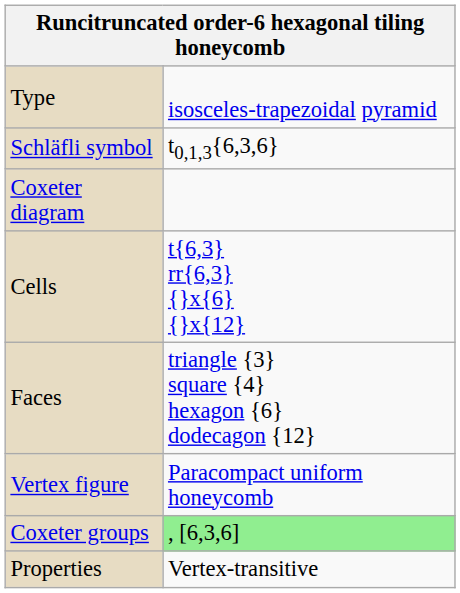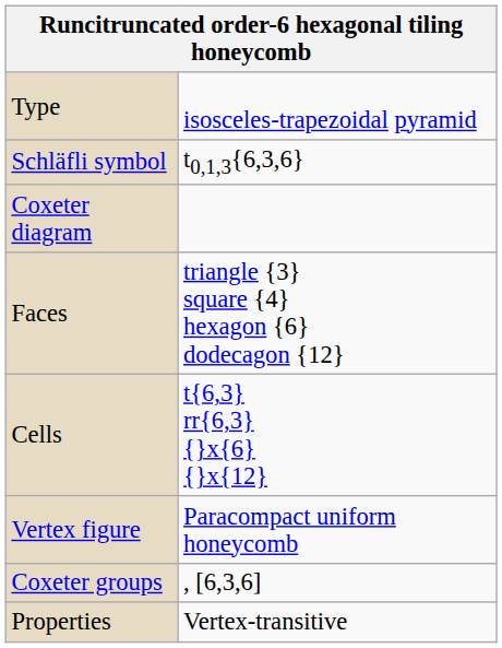 <table class="wikitable" align="right" style="margin-left:10px" width="320">
 <tr>
 <th bgcolor=#e7dcc3 colspan=2>Runcitruncated order-6 hexagonal tiling honeycomb</th>
 </tr>
 <tr>
 <td bgcolor=#e7dcc3>Type</td>
 <td><br><a href='#'>isosceles-trapezoidal</a> <a href='#'>pyramid</a></td>
 </tr>
 <tr>
 <td bgcolor=#e7dcc3><a href='#'>Schläfli symbol</a></td>
 <td>t<sub>0,1,3</sub>{6,3,6}</td>
 </tr>
 <tr>
 <td bgcolor=#e7dcc3><a href='#'>Coxeter diagram</a></td>
 <td></td>
 </tr>
 <tr>
+<td bgcolor=#e7dcc3>Faces</td>
+<td><a href='#'>triangle</a> {3}<br><a href='#'>square</a> {4}<br><a href='#'>hexagon</a> {6}<br><a href='#'>dodecagon</a> {12}</td>
+</tr>
+<tr>
 <td bgcolor=#e7dcc3>Cells</td>
 <td><a href='#'>t{6,3}</a> <br><a href='#'>rr{6,3}</a> <br><a href='#'>{}x{6}</a><br><a href='#'>{}x{12}</a> </td>
-</tr>
-<tr>
-<td bgcolor=#e7dcc3>Faces</td>
-<td><a href='#'>triangle</a> {3}<br><a href='#'>square</a> {4}<br><a href='#'>hexagon</a> {6}<br><a href='#'>dodecagon</a> {12}</td>
 </tr>
 <tr>
 <td bgcolor=#e7dcc3><a href='#'>Vertex figure</a></td>
 <td><a href='#'>Paracompact uniform honeycomb</a></td>
 </tr>
 <tr>
 <td bgcolor=#e7dcc3><a href='#'>Coxeter groups</a></td>
-<td style="background: lightgreen;">, [6,3,6]</td>
+<td>, [6,3,6]</td>
 </tr>
 <tr>
 <td bgcolor=#e7dcc3>Properties</td>
 <td>Vertex-transitive</td>
 </tr>
 </table>
